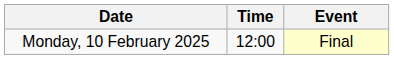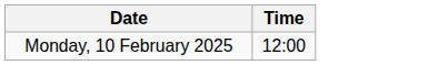 <table class = "wikitable" style="text-align:center;">
 <tr>
 <th width=220>Date</th>
 <th width=50>Time</th>
-<th width=100>Event</th>
 </tr>
 <tr>
 <td>Monday, 10 February 2025</td>
 <td>12:00</td>
-<td bgcolor=ffffcc>Final</td>
 </tr>
 </table>
